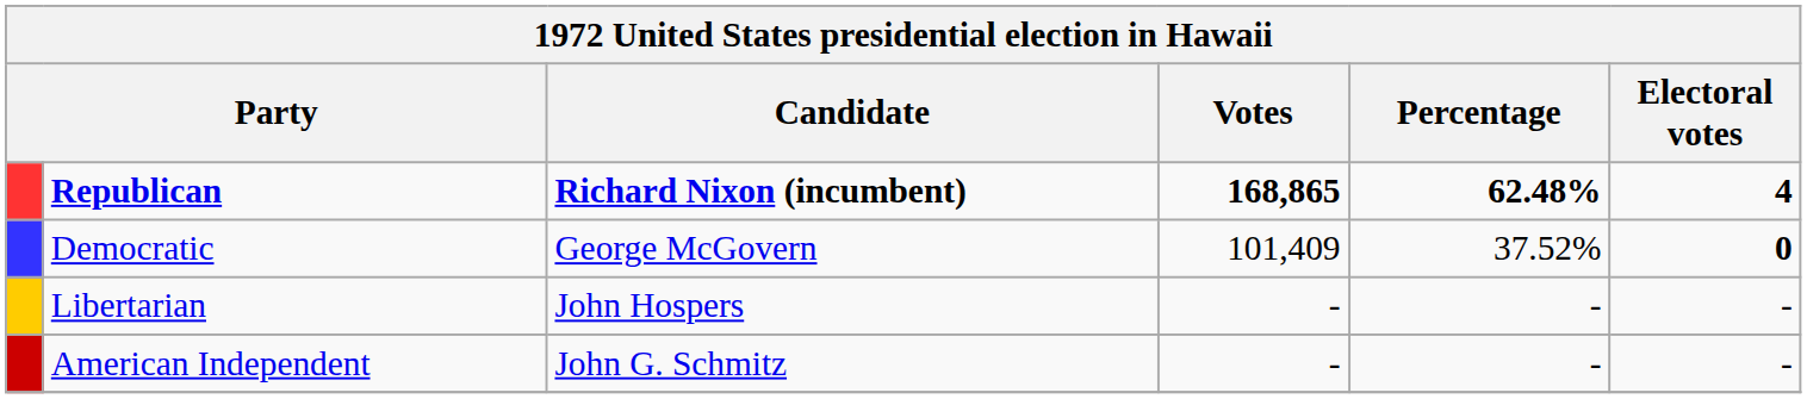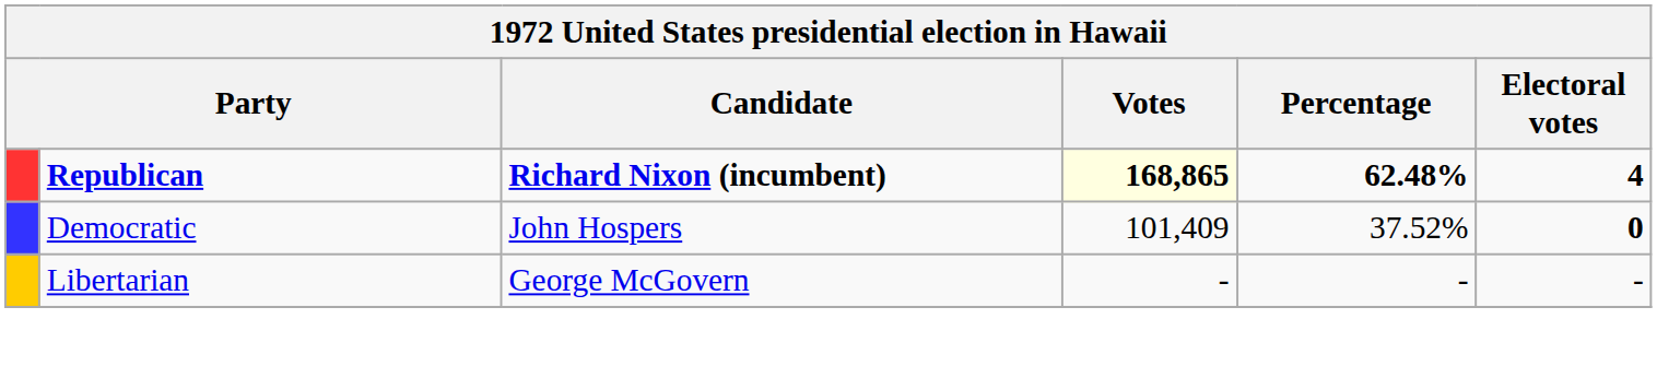 <table class="wikitable" style="font-size: 95%;">
 <tr>
 <th colspan="6">1972 United States presidential election in Hawaii</th>
 </tr>
 <tr>
 <th colspan="2" style="width: 15em">Party</th>
 <th style="width: 17em">Candidate</th>
 <th style="width: 5em">Votes</th>
 <th style="width: 7em">Percentage</th>
 <th style="width: 5em">Electoral votes</th>
 </tr>
 <tr>
 <th style="background:#f33; width:3px;"></th>
 <td style="width: 130px"><strong><a href='#'>Republican</a></strong></td>
 <td><strong><a href='#'>Richard Nixon</a> (incumbent)</strong></td>
-<td style="text-align:right;"><strong>168,865</strong></td>
+<td style="background: lightyellow; text-align:right;"><strong>168,865</strong></td>
 <td style="text-align:right;"><strong>62.48%</strong></td>
 <td style="text-align:right;"><strong>4</strong></td>
 </tr>
 <tr>
 <th style="background:#33f; width:3px;"></th>
 <td style="width: 130px"><a href='#'>Democratic</a></td>
-<td><a href='#'>George McGovern</a></td>
+<td><a href='#'>John Hospers</a></td>
 <td style="text-align:right;">101,409</td>
 <td style="text-align:right;">37.52%</td>
 <td style="text-align:right;"><strong>0</strong></td>
 </tr>
 <tr>
 <th style="background:#FFCC00; width:3px;"></th>
 <td style="width: 130px"><a href='#'>Libertarian</a></td>
-<td><a href='#'>John Hospers</a></td>
-<td style="text-align:right;">-</td>
-<td style="text-align:right;">-</td>
-<td style="text-align:right;">-</td>
-</tr>
-<tr>
-<th style="background:#c00; width:3px;"></th>
-<td style="width: 130px"><a href='#'>American Independent</a></td>
-<td><a href='#'>John G. Schmitz</a></td>
+<td><a href='#'>George McGovern</a></td>
 <td style="text-align:right;">-</td>
 <td style="text-align:right;">-</td>
 <td style="text-align:right;">-</td>
 </tr>
 <tr>
 </tr>
 </table>
